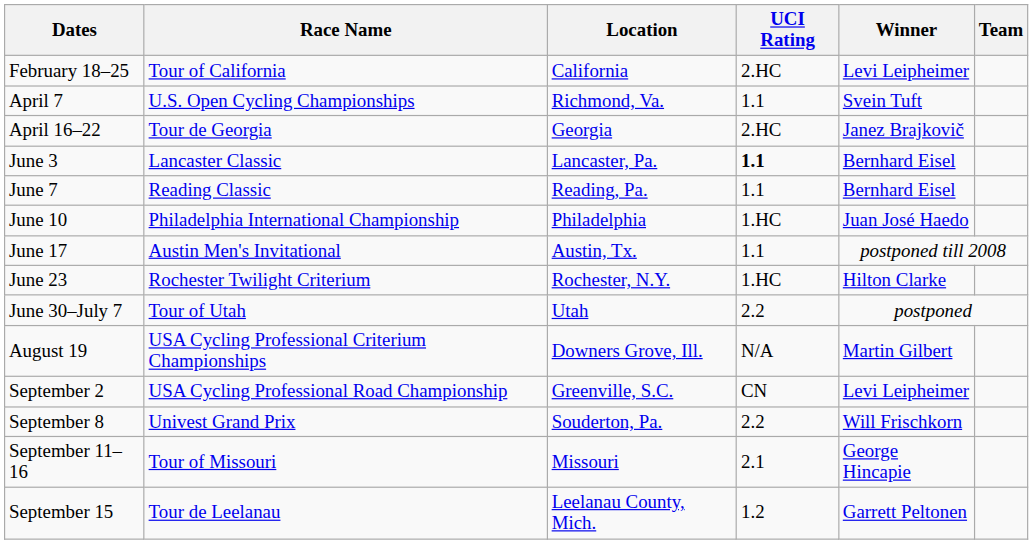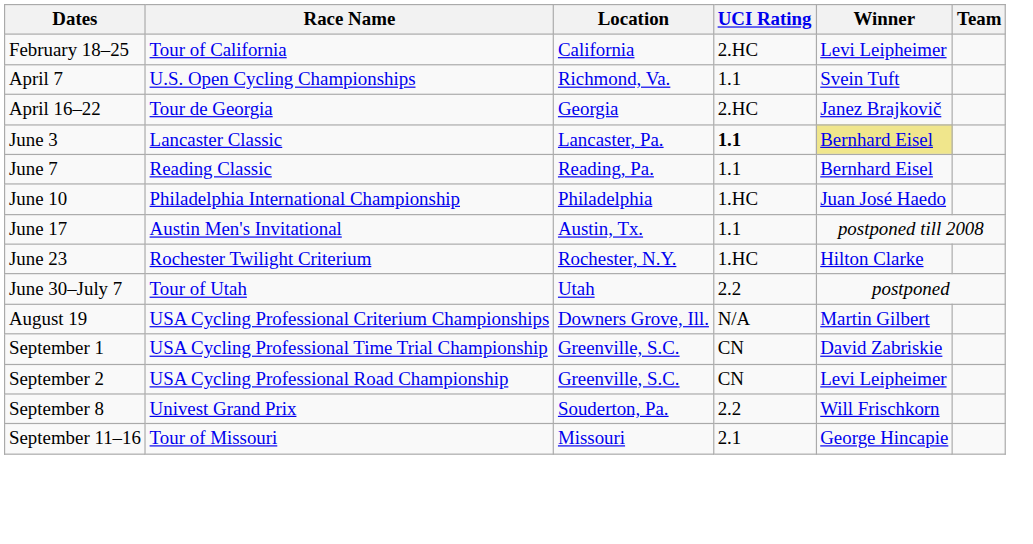 <table class = "wikitable">
 <tr>
 <th>Dates</th>
 <th>Race Name</th>
 <th>Location</th>
 <th><a href='#'>UCI Rating</a></th>
 <th>Winner</th>
 <th>Team</th>
 </tr>
 <tr>
 <td>February 18–25</td>
 <td><a href='#'>Tour of California</a></td>
 <td><a href='#'>California</a></td>
 <td>2.HC</td>
 <td> <a href='#'>Levi Leipheimer</a></td>
 <td></td>
 </tr>
 <tr>
 <td>April 7</td>
 <td><a href='#'>U.S. Open Cycling Championships</a></td>
 <td><a href='#'>Richmond, Va.</a></td>
 <td>1.1</td>
 <td> <a href='#'>Svein Tuft</a></td>
 <td></td>
 </tr>
 <tr>
 <td>April 16–22</td>
 <td><a href='#'>Tour de Georgia</a></td>
 <td><a href='#'>Georgia</a></td>
 <td>2.HC</td>
 <td> <a href='#'>Janez Brajkovič</a></td>
 <td></td>
 </tr>
 <tr>
 <td>June 3</td>
 <td><a href='#'>Lancaster Classic</a></td>
 <td><a href='#'>Lancaster, Pa.</a></td>
 <td><strong>1.1</strong></td>
-<td> <a href='#'>Bernhard Eisel</a></td>
+<td style="background: khaki;"> <a href='#'>Bernhard Eisel</a></td>
 <td></td>
 </tr>
 <tr>
 <td>June 7</td>
 <td><a href='#'>Reading Classic</a></td>
 <td><a href='#'>Reading, Pa.</a></td>
 <td>1.1</td>
 <td> <a href='#'>Bernhard Eisel</a></td>
 <td></td>
 </tr>
 <tr>
 <td>June 10</td>
 <td><a href='#'>Philadelphia International Championship</a></td>
 <td><a href='#'>Philadelphia</a></td>
 <td>1.HC</td>
 <td> <a href='#'>Juan José Haedo</a></td>
 <td></td>
 </tr>
 <tr>
 <td>June 17</td>
 <td><a href='#'>Austin Men's Invitational</a></td>
 <td><a href='#'>Austin, Tx.</a></td>
 <td>1.1</td>
 <td colspan=2 align=center><em>postponed till 2008</em></td>
 </tr>
 <tr>
 <td>June 23</td>
 <td><a href='#'>Rochester Twilight Criterium</a></td>
 <td><a href='#'>Rochester, N.Y.</a></td>
 <td>1.HC</td>
 <td> <a href='#'>Hilton Clarke</a></td>
 <td></td>
 </tr>
 <tr>
 <td>June 30–July 7</td>
 <td><a href='#'>Tour of Utah</a></td>
 <td><a href='#'>Utah</a></td>
 <td>2.2</td>
 <td colspan=2 align=center><em>postponed</em></td>
 </tr>
 <tr>
 <td>August 19</td>
 <td><a href='#'>USA Cycling Professional Criterium Championships</a></td>
 <td><a href='#'>Downers Grove, Ill.</a></td>
 <td>N/A</td>
 <td> <a href='#'>Martin Gilbert</a></td>
 <td></td>
 </tr>
 <tr>
+<td>September 1</td>
+<td><a href='#'>USA Cycling Professional Time Trial Championship</a></td>
+<td><a href='#'>Greenville, S.C.</a></td>
+<td>CN</td>
+<td> <a href='#'>David Zabriskie</a></td>
+<td></td>
+</tr>
+<tr>
 <td>September 2</td>
 <td><a href='#'>USA Cycling Professional Road Championship</a></td>
 <td><a href='#'>Greenville, S.C.</a></td>
 <td>CN</td>
 <td> <a href='#'>Levi Leipheimer</a></td>
 <td></td>
 </tr>
 <tr>
 <td>September 8</td>
 <td><a href='#'>Univest Grand Prix</a></td>
 <td><a href='#'>Souderton, Pa.</a></td>
 <td>2.2</td>
 <td> <a href='#'>Will Frischkorn</a></td>
 <td></td>
 </tr>
 <tr>
 <td>September 11–16</td>
 <td><a href='#'>Tour of Missouri</a></td>
 <td><a href='#'>Missouri</a></td>
 <td>2.1</td>
 <td> <a href='#'>George Hincapie</a></td>
 <td></td>
 </tr>
-<tr>
-<td>September 15</td>
-<td><a href='#'>Tour de Leelanau</a></td>
-<td><a href='#'>Leelanau County, Mich.</a></td>
-<td>1.2</td>
-<td> <a href='#'>Garrett Peltonen</a></td>
-<td></td>
-</tr>
 </table>
